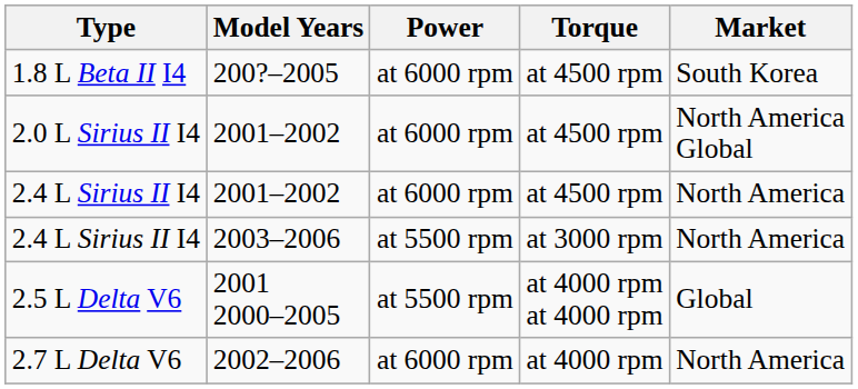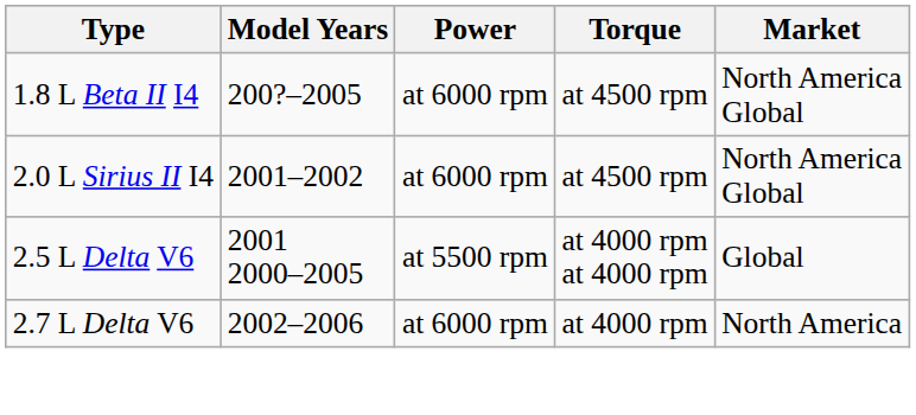 <table class="wikitable">
 <tr>
 <th>Type</th>
 <th>Model Years</th>
 <th>Power</th>
 <th>Torque</th>
 <th>Market</th>
 </tr>
 <tr>
 <td> 1.8 L <em><a href='#'>Beta II</a></em> <a href='#'>I4</a></td>
 <td>200?–2005</td>
 <td> at 6000 rpm</td>
 <td> at 4500 rpm</td>
-<td>South Korea</td>
+<td>North America<br>Global</td>
 </tr>
 <tr>
 <td> 2.0 L <em><a href='#'>Sirius II</a></em> I4</td>
 <td>2001–2002</td>
 <td> at 6000 rpm</td>
 <td> at 4500 rpm</td>
 <td>North America<br>Global</td>
-</tr>
-<tr>
-<td> 2.4 L <em><a href='#'>Sirius II</a></em> I4</td>
-<td>2001–2002</td>
-<td> at 6000 rpm</td>
-<td> at 4500 rpm</td>
-<td>North America</td>
-</tr>
-<tr>
-<td> 2.4 L <em>Sirius II</em> I4</td>
-<td>2003–2006</td>
-<td> at 5500 rpm</td>
-<td> at 3000 rpm</td>
-<td>North America</td>
 </tr>
 <tr>
 <td> 2.5 L <em><a href='#'>Delta</a></em> <a href='#'>V6</a></td>
 <td>2001<br>2000–2005</td>
 <td> at 5500 rpm</td>
 <td> at 4000 rpm<br> at 4000 rpm</td>
 <td>Global</td>
 </tr>
 <tr>
 <td>  2.7 L <em>Delta</em> V6</td>
 <td>2002–2006</td>
 <td> at 6000 rpm</td>
 <td> at 4000 rpm</td>
 <td>North America</td>
 </tr>
 </table>
